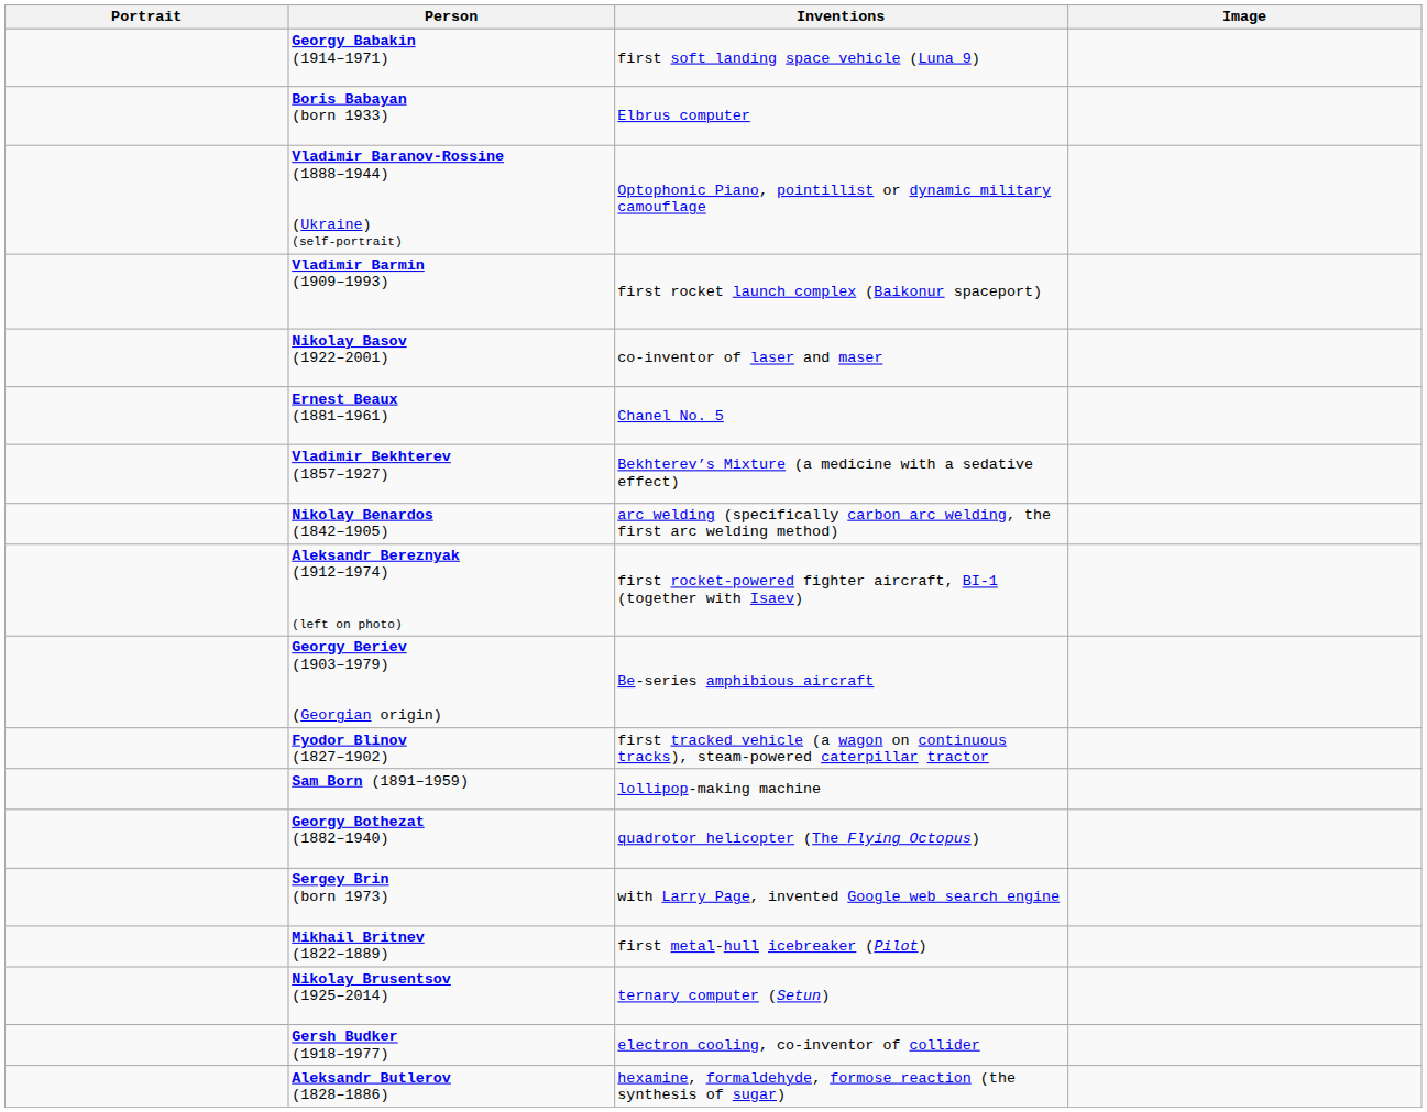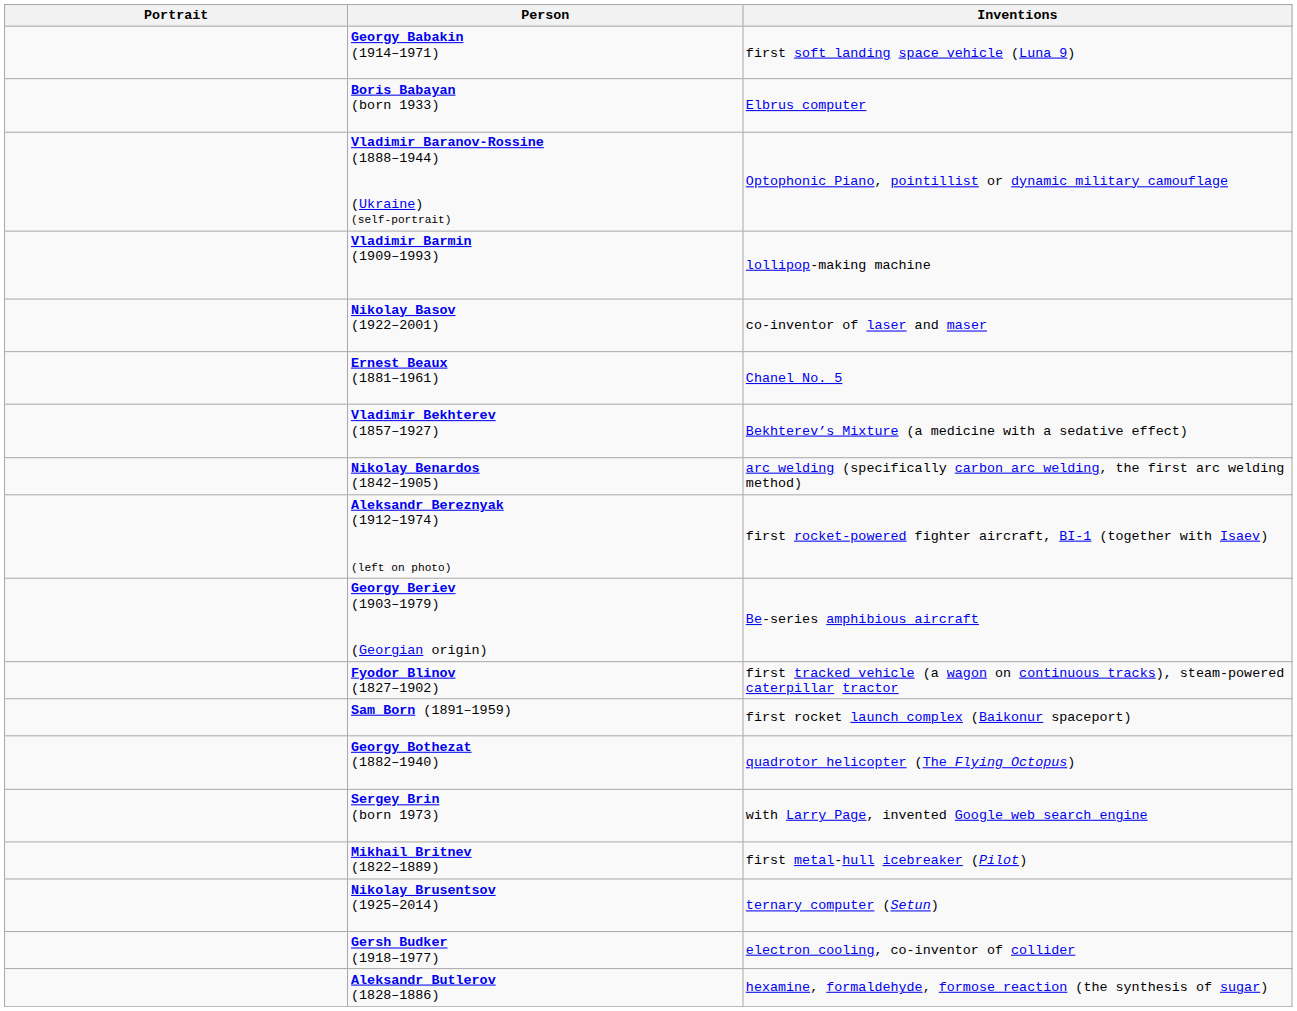 <table class="wikitable">
 <tr style="background:#ccc;">
 <th width=20%>Portrait</th>
 <th width=23%>Person</th>
 <th width=32%>Inventions</th>
-<th width=25%>Image</th>
 </tr>
 <tr>
 <td align=center></td>
 <td><strong><a href='#'>Georgy Babakin</a></strong><br> (1914–1971)<br> <br> </td>
 <td>first <a href='#'>soft landing</a> <a href='#'>space vehicle</a> (<a href='#'>Luna 9</a>)</td>
-<td align=center></td>
 </tr>
 <tr>
 <td align=center></td>
 <td><strong><a href='#'>Boris Babayan</a></strong><br> (born 1933)<br> <br> </td>
 <td><a href='#'>Elbrus computer</a></td>
-<td align=center></td>
 </tr>
 <tr>
 <td align=center></td>
 <td><strong><a href='#'>Vladimir Baranov-Rossine</a></strong> <br> (1888–1944) <br> <br><br>(<a href='#'>Ukraine</a>)<br><small>(self-portrait)</small></td>
 <td><a href='#'>Optophonic Piano</a>, <a href='#'>pointillist</a> or <a href='#'>dynamic military camouflage</a></td>
-<td align=center></td>
 </tr>
 <tr>
 <td align=center></td>
 <td><strong><a href='#'>Vladimir Barmin</a></strong><br> (1909–1993)<br> <br><br></td>
-<td>first rocket <a href='#'>launch complex</a> (<a href='#'>Baikonur</a> spaceport)</td>
-<td align=center></td>
+<td><a href='#'>lollipop</a>-making machine</td>
 </tr>
 <tr>
 <td align=center></td>
 <td><strong><a href='#'>Nikolay Basov</a></strong><br> (1922–2001)<br> <br></td>
 <td>co-inventor of <a href='#'>laser</a> and <a href='#'>maser</a></td>
-<td align=center></td>
 </tr>
 <tr>
 <td align=center></td>
 <td><strong><a href='#'>Ernest Beaux</a></strong><br> (1881–1961)<br> <br></td>
 <td><a href='#'>Chanel No. 5</a></td>
-<td align=center></td>
 </tr>
 <tr>
 <td align=center></td>
 <td><strong><a href='#'>Vladimir Bekhterev</a></strong><br>(1857–1927)<br><br></td>
 <td><a href='#'>Bekhterev’s Mixture</a> (a medicine with a sedative effect)</td>
-<td align=center></td>
 </tr>
 <tr>
 <td align=center></td>
 <td><strong><a href='#'>Nikolay Benardos</a></strong><br>(1842–1905)<br></td>
 <td><a href='#'>arc welding</a> (specifically <a href='#'>carbon arc welding</a>, the first arc welding method)</td>
-<td align=center></td>
 </tr>
 <tr>
 <td align=center></td>
 <td><strong><a href='#'>Aleksandr Bereznyak</a></strong><br> (1912–1974)<br> <br><br><small>(left on photo)</small></td>
 <td>first <a href='#'>rocket-powered</a> fighter aircraft, <a href='#'>BI-1</a> (together with <a href='#'>Isaev</a>)</td>
-<td align=center></td>
 </tr>
 <tr>
 <td align=center></td>
 <td><strong><a href='#'>Georgy Beriev</a></strong> <br> (1903–1979)<br> <br><br>(<a href='#'>Georgian</a> origin)</td>
 <td><a href='#'>Be</a>-series <a href='#'>amphibious aircraft</a></td>
-<td align=center></td>
 </tr>
 <tr>
 <td align=center></td>
 <td><strong><a href='#'>Fyodor Blinov</a></strong><br>(1827–1902)<br></td>
 <td>first <a href='#'>tracked vehicle</a> (a <a href='#'>wagon</a> on <a href='#'>continuous tracks</a>), steam-powered <a href='#'>caterpillar</a> <a href='#'>tractor</a></td>
-<td align=center></td>
 </tr>
 <tr>
 <td align=center></td>
 <td><strong><a href='#'>Sam Born</a></strong> (1891–1959)<br><br></td>
-<td><a href='#'>lollipop</a>-making machine</td>
-<td align=center></td>
+<td>first rocket <a href='#'>launch complex</a> (<a href='#'>Baikonur</a> spaceport)</td>
 </tr>
 <tr>
 <td align=center></td>
 <td><strong><a href='#'>Georgy Bothezat</a></strong><br>(1882–1940)<br><br></td>
 <td><a href='#'>quadrotor helicopter</a> (<a href='#'>The <em>Flying Octopus</em></a>)</td>
-<td align=center></td>
 </tr>
 <tr>
 <td align=center></td>
 <td><strong><a href='#'>Sergey Brin</a></strong><br> (born 1973)<br> <br></td>
 <td>with <a href='#'>Larry Page</a>, invented <a href='#'>Google web search engine</a></td>
-<td align=center></td>
 </tr>
 <tr>
 <td align=center></td>
 <td><strong><a href='#'>Mikhail Britnev</a></strong> <br> (1822–1889)<br> </td>
 <td>first <a href='#'>metal</a>-<a href='#'>hull</a> <a href='#'>icebreaker</a> (<em><a href='#'>Pilot</a></em>)</td>
-<td align=center></td>
 </tr>
 <tr>
 <td align=center></td>
 <td><strong><a href='#'>Nikolay Brusentsov</a></strong> <br> (1925–2014)<br><br></td>
 <td><a href='#'>ternary computer</a> (<em><a href='#'>Setun</a></em>)</td>
-<td align=center></td>
 </tr>
 <tr>
 <td align=center></td>
 <td><strong><a href='#'>Gersh Budker</a></strong> <br> (1918–1977)<br></td>
 <td><a href='#'>electron cooling</a>, co-inventor of <a href='#'>collider</a></td>
-<td align=center></td>
 </tr>
 <tr>
 <td align=center></td>
 <td><strong><a href='#'>Aleksandr Butlerov</a></strong> <br> (1828–1886)<br> </td>
 <td><a href='#'>hexamine</a>, <a href='#'>formaldehyde</a>, <a href='#'>formose reaction</a> (the synthesis of <a href='#'>sugar</a>)</td>
-<td align=center></td>
 </tr>
 </table>
